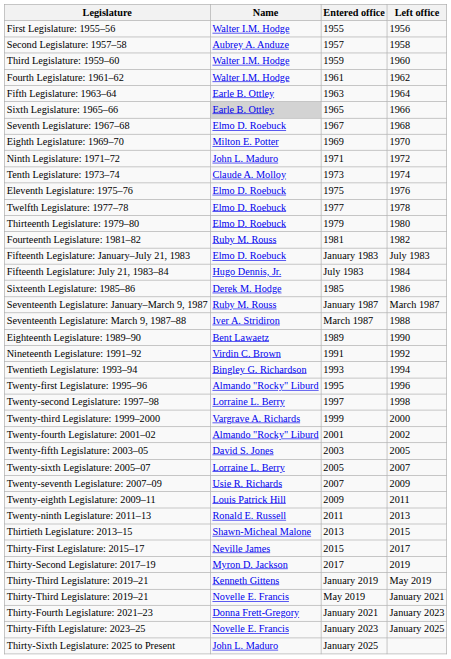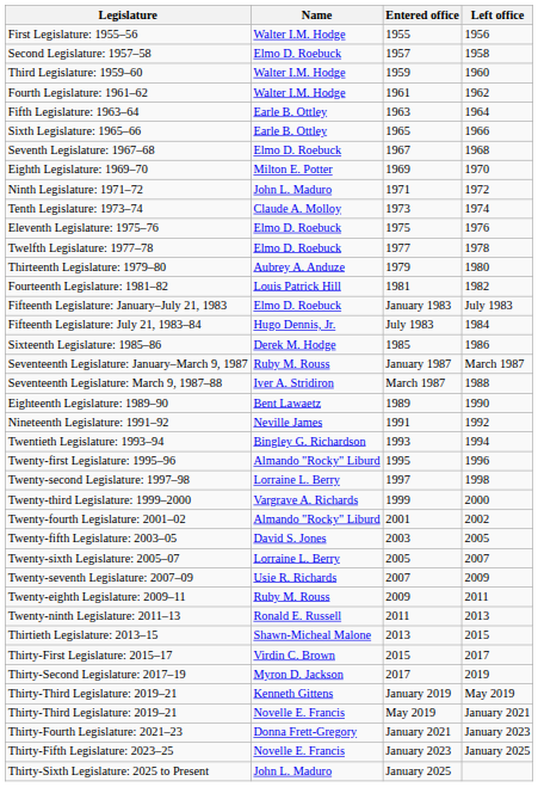 <table class="wikitable">
 <tr>
 <th>Legislature</th>
 <th>Name</th>
 <th>Entered office</th>
 <th>Left office</th>
 </tr>
 <tr>
 <td>First Legislature: 1955–56</td>
 <td><a href='#'>Walter I.M. Hodge</a></td>
 <td>1955</td>
 <td>1956</td>
 </tr>
 <tr>
 <td>Second Legislature: 1957–58</td>
-<td><a href='#'>Aubrey A. Anduze</a></td>
+<td><a href='#'>Elmo D. Roebuck</a></td>
 <td>1957</td>
 <td>1958</td>
 </tr>
 <tr>
 <td>Third Legislature: 1959–60</td>
 <td><a href='#'>Walter I.M. Hodge</a></td>
 <td>1959</td>
 <td>1960</td>
 </tr>
 <tr>
 <td>Fourth Legislature: 1961–62</td>
 <td><a href='#'>Walter I.M. Hodge</a></td>
 <td>1961</td>
 <td>1962</td>
 </tr>
 <tr>
 <td>Fifth Legislature: 1963–64</td>
 <td><a href='#'>Earle B. Ottley</a></td>
 <td>1963</td>
 <td>1964</td>
 </tr>
 <tr>
 <td>Sixth Legislature: 1965–66</td>
-<td style="background: lightgrey;"><a href='#'>Earle B. Ottley</a></td>
+<td><a href='#'>Earle B. Ottley</a></td>
 <td>1965</td>
 <td>1966</td>
 </tr>
 <tr>
 <td>Seventh Legislature: 1967–68</td>
 <td><a href='#'>Elmo D. Roebuck</a></td>
 <td>1967</td>
 <td>1968</td>
 </tr>
 <tr>
 <td>Eighth Legislature: 1969–70</td>
 <td><a href='#'>Milton E. Potter</a></td>
 <td>1969</td>
 <td>1970</td>
 </tr>
 <tr>
 <td>Ninth Legislature: 1971–72</td>
 <td><a href='#'>John L. Maduro</a></td>
 <td>1971</td>
 <td>1972</td>
 </tr>
 <tr>
 <td>Tenth Legislature: 1973–74</td>
 <td><a href='#'>Claude A. Molloy</a></td>
 <td>1973</td>
 <td>1974</td>
 </tr>
 <tr>
 <td>Eleventh Legislature: 1975–76</td>
 <td><a href='#'>Elmo D. Roebuck</a></td>
 <td>1975</td>
 <td>1976</td>
 </tr>
 <tr>
 <td>Twelfth Legislature: 1977–78</td>
 <td><a href='#'>Elmo D. Roebuck</a></td>
 <td>1977</td>
 <td>1978</td>
 </tr>
 <tr>
 <td>Thirteenth Legislature: 1979–80</td>
-<td><a href='#'>Elmo D. Roebuck</a></td>
+<td><a href='#'>Aubrey A. Anduze</a></td>
 <td>1979</td>
 <td>1980</td>
 </tr>
 <tr>
 <td>Fourteenth Legislature: 1981–82</td>
-<td><a href='#'>Ruby M. Rouss</a></td>
+<td><a href='#'>Louis Patrick Hill</a></td>
 <td>1981</td>
 <td>1982</td>
 </tr>
 <tr>
 <td>Fifteenth Legislature: January–July 21, 1983</td>
 <td><a href='#'>Elmo D. Roebuck</a></td>
 <td>January 1983</td>
 <td>July 1983</td>
 </tr>
 <tr>
 <td>Fifteenth Legislature: July 21, 1983–84</td>
 <td><a href='#'>Hugo Dennis, Jr.</a></td>
 <td>July 1983</td>
 <td>1984</td>
 </tr>
 <tr>
 <td>Sixteenth Legislature: 1985–86</td>
 <td><a href='#'>Derek M. Hodge</a></td>
 <td>1985</td>
 <td>1986</td>
 </tr>
 <tr>
 <td>Seventeenth Legislature: January–March 9, 1987</td>
 <td><a href='#'>Ruby M. Rouss</a></td>
 <td>January 1987</td>
 <td>March 1987</td>
 </tr>
 <tr>
 <td>Seventeenth Legislature: March 9, 1987–88</td>
 <td><a href='#'>Iver A. Stridiron</a></td>
 <td>March 1987</td>
 <td>1988</td>
 </tr>
 <tr>
 <td>Eighteenth Legislature: 1989–90</td>
 <td><a href='#'>Bent Lawaetz</a></td>
 <td>1989</td>
 <td>1990</td>
 </tr>
 <tr>
 <td>Nineteenth Legislature: 1991–92</td>
-<td><a href='#'>Virdin C. Brown</a></td>
+<td><a href='#'>Neville James</a></td>
 <td>1991</td>
 <td>1992</td>
 </tr>
 <tr>
 <td>Twentieth Legislature: 1993–94</td>
 <td><a href='#'>Bingley G. Richardson</a></td>
 <td>1993</td>
 <td>1994</td>
 </tr>
 <tr>
 <td>Twenty-first Legislature: 1995–96</td>
 <td><a href='#'>Almando "Rocky" Liburd</a></td>
 <td>1995</td>
 <td>1996</td>
 </tr>
 <tr>
 <td>Twenty-second Legislature: 1997–98</td>
 <td><a href='#'>Lorraine L. Berry</a></td>
 <td>1997</td>
 <td>1998</td>
 </tr>
 <tr>
 <td>Twenty-third Legislature: 1999–2000</td>
 <td><a href='#'>Vargrave A. Richards</a></td>
 <td>1999</td>
 <td>2000</td>
 </tr>
 <tr>
 <td>Twenty-fourth Legislature: 2001–02</td>
 <td><a href='#'>Almando "Rocky" Liburd</a></td>
 <td>2001</td>
 <td>2002</td>
 </tr>
 <tr>
 <td>Twenty-fifth Legislature: 2003–05</td>
 <td><a href='#'>David S. Jones</a></td>
 <td>2003</td>
 <td>2005</td>
 </tr>
 <tr>
 <td>Twenty-sixth Legislature: 2005–07</td>
 <td><a href='#'>Lorraine L. Berry</a></td>
 <td>2005</td>
 <td>2007</td>
 </tr>
 <tr>
 <td>Twenty-seventh Legislature: 2007–09</td>
 <td><a href='#'>Usie R. Richards</a></td>
 <td>2007</td>
 <td>2009</td>
 </tr>
 <tr>
 <td>Twenty-eighth Legislature: 2009–11</td>
-<td><a href='#'>Louis Patrick Hill</a></td>
+<td><a href='#'>Ruby M. Rouss</a></td>
 <td>2009</td>
 <td>2011</td>
 </tr>
 <tr>
 <td>Twenty-ninth Legislature: 2011–13</td>
 <td><a href='#'>Ronald E. Russell</a></td>
 <td>2011</td>
 <td>2013</td>
 </tr>
 <tr>
 <td>Thirtieth Legislature: 2013–15</td>
 <td><a href='#'>Shawn-Micheal Malone</a></td>
 <td>2013</td>
 <td>2015</td>
 </tr>
 <tr>
 <td>Thirty-First Legislature: 2015–17</td>
-<td><a href='#'>Neville James</a></td>
+<td><a href='#'>Virdin C. Brown</a></td>
 <td>2015</td>
 <td>2017</td>
 </tr>
 <tr>
 <td>Thirty-Second Legislature: 2017–19</td>
 <td><a href='#'>Myron D. Jackson</a></td>
 <td>2017</td>
 <td>2019</td>
 </tr>
 <tr>
 <td>Thirty-Third Legislature: 2019–21</td>
 <td><a href='#'>Kenneth Gittens</a></td>
 <td>January 2019</td>
 <td>May 2019</td>
 </tr>
 <tr>
 <td>Thirty-Third Legislature: 2019–21</td>
 <td><a href='#'>Novelle E. Francis</a></td>
 <td>May 2019</td>
 <td>January 2021</td>
 </tr>
 <tr>
 <td>Thirty-Fourth Legislature: 2021–23</td>
 <td><a href='#'>Donna Frett-Gregory</a></td>
 <td>January 2021</td>
 <td>January 2023</td>
 </tr>
 <tr>
 <td>Thirty-Fifth Legislature: 2023–25</td>
 <td><a href='#'>Novelle E. Francis</a></td>
 <td>January 2023</td>
 <td>January 2025</td>
 </tr>
 <tr>
 <td>Thirty-Sixth Legislature: 2025 to Present</td>
 <td><a href='#'>John L. Maduro</a></td>
 <td>January 2025</td>
 </tr>
 </table>
